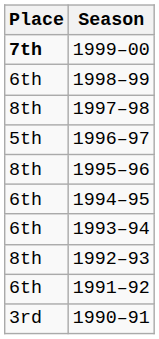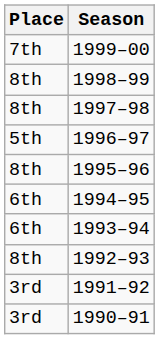 <table class="wikitable" style="float:left; margin-right:1em">
 <tr>
 <th>Place</th>
 <th>Season</th>
 </tr>
 <tr>
-<td><strong>7th</strong></td>
+<td>7th</td>
 <td>1999–00</td>
 </tr>
 <tr>
-<td>6th</td>
+<td>8th</td>
 <td>1998–99</td>
 </tr>
 <tr>
 <td>8th</td>
 <td>1997–98</td>
 </tr>
 <tr>
 <td>5th</td>
 <td>1996–97</td>
 </tr>
 <tr>
 <td>8th</td>
 <td>1995–96</td>
 </tr>
 <tr>
 <td>6th</td>
 <td>1994–95</td>
 </tr>
 <tr>
 <td>6th</td>
 <td>1993–94</td>
 </tr>
 <tr>
 <td>8th</td>
 <td>1992–93</td>
 </tr>
 <tr>
-<td>6th</td>
+<td>3rd</td>
 <td>1991–92</td>
 </tr>
 <tr>
 <td>3rd</td>
 <td>1990–91</td>
 </tr>
 </table>
